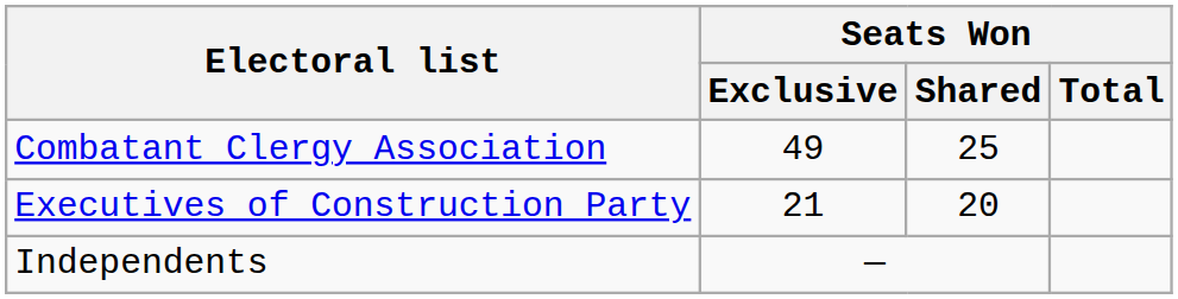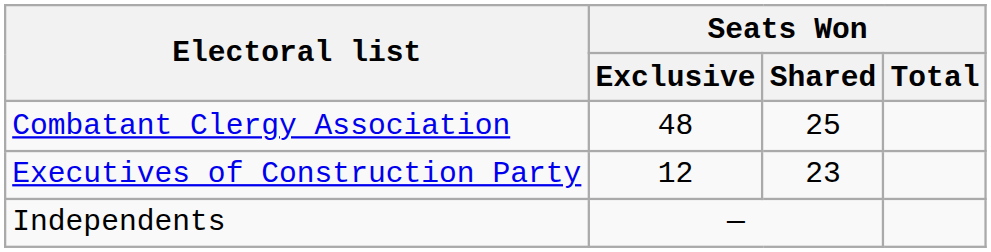 <table class=wikitable style=text-align:center>
 <tr>
 <th rowspan=2>Electoral list</th>
 <th colspan=3>Seats Won</th>
 </tr>
 <tr>
 <th>Exclusive</th>
 <th>Shared</th>
 <th>Total</th>
 </tr>
 <tr>
 <td align=left><a href='#'>Combatant Clergy Association</a></td>
-<td>49</td>
+<td>48</td>
 <td>25</td>
 <td></td>
 </tr>
 <tr>
 <td align=left><a href='#'>Executives of Construction Party</a></td>
-<td>21</td>
-<td>20</td>
+<td>12</td>
+<td>23</td>
 <td></td>
 </tr>
 <tr>
 <td align=left>Independents</td>
 <td colspan="2">—</td>
 <td></td>
 </tr>
 </table>
